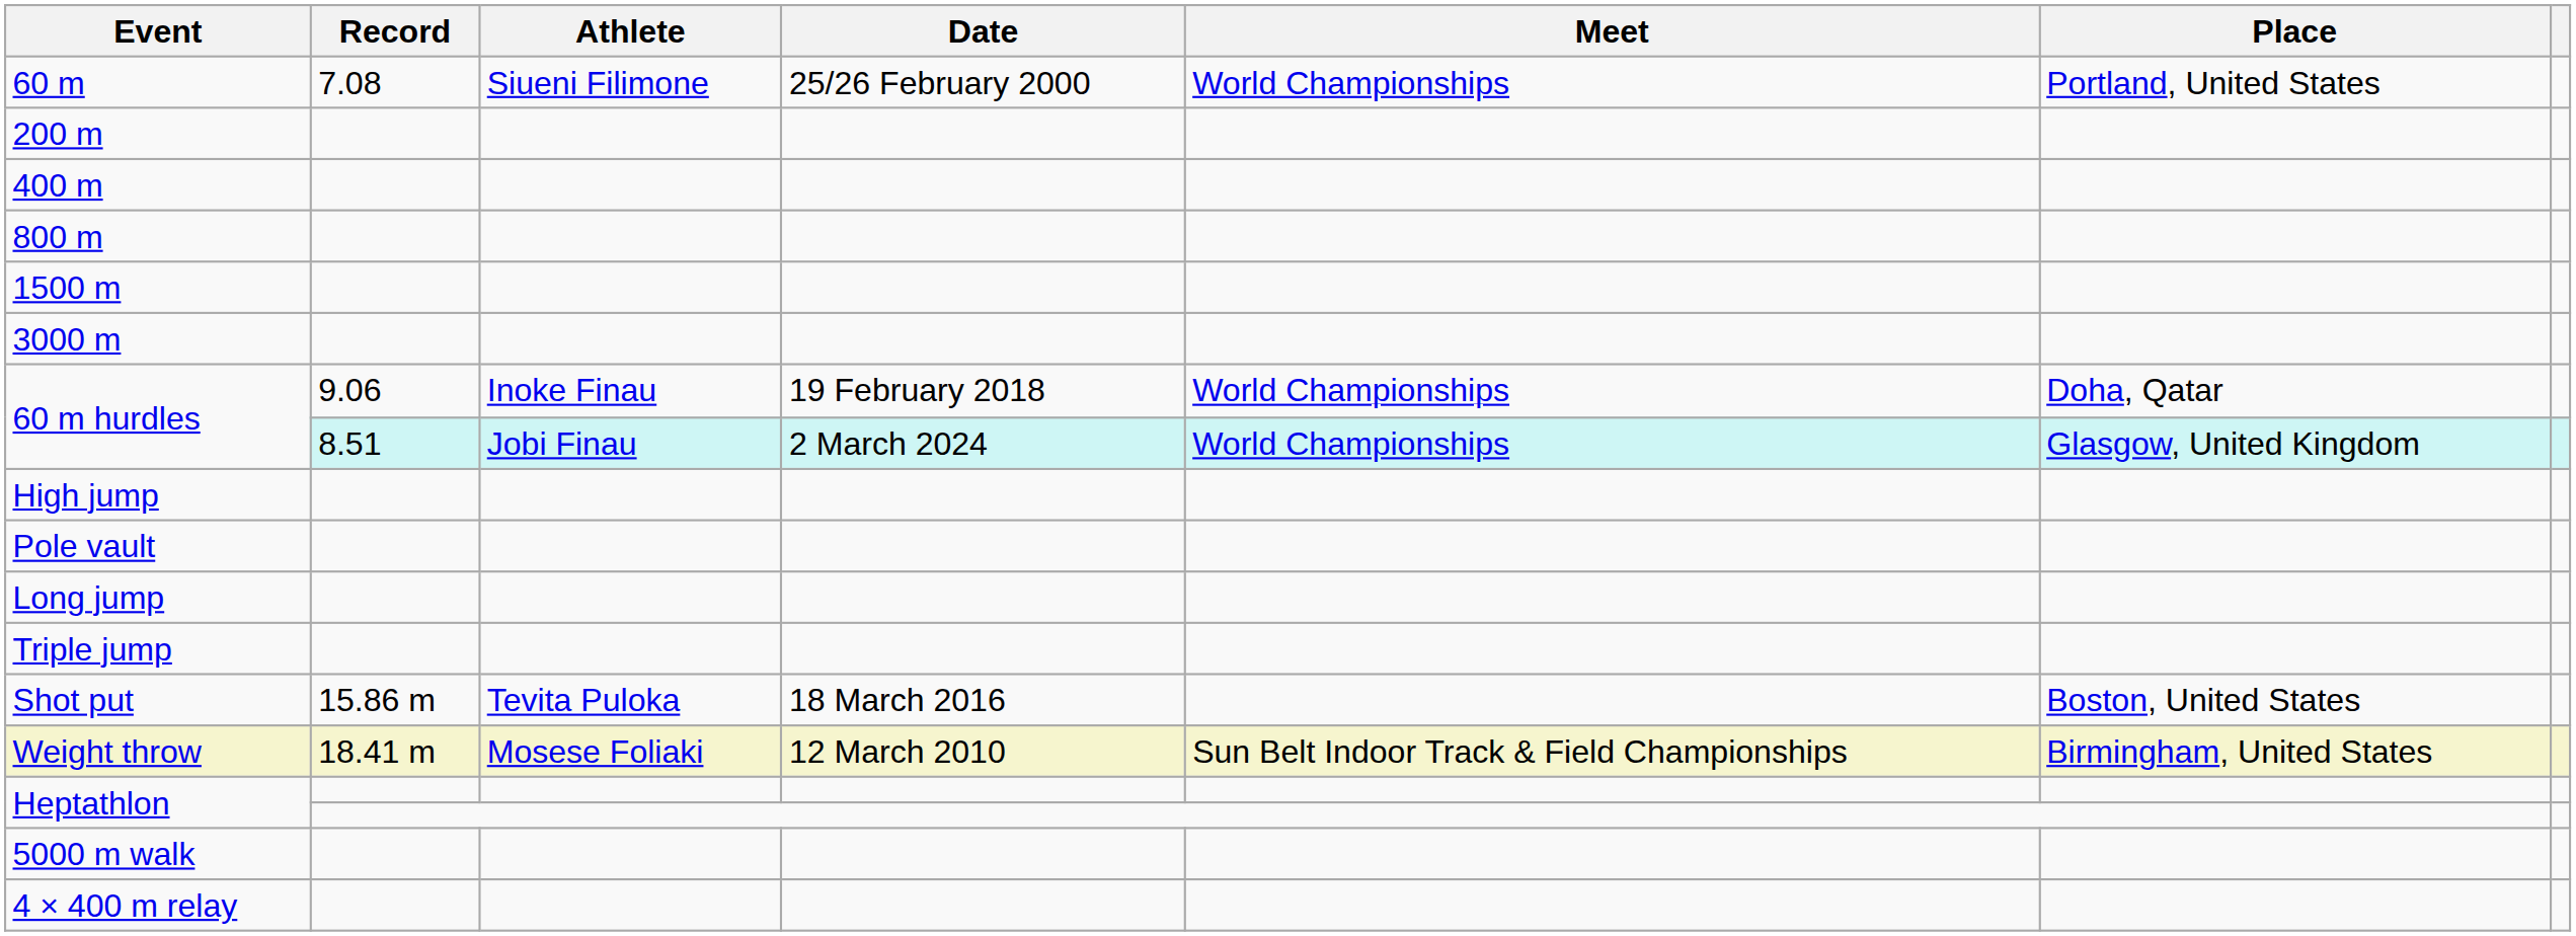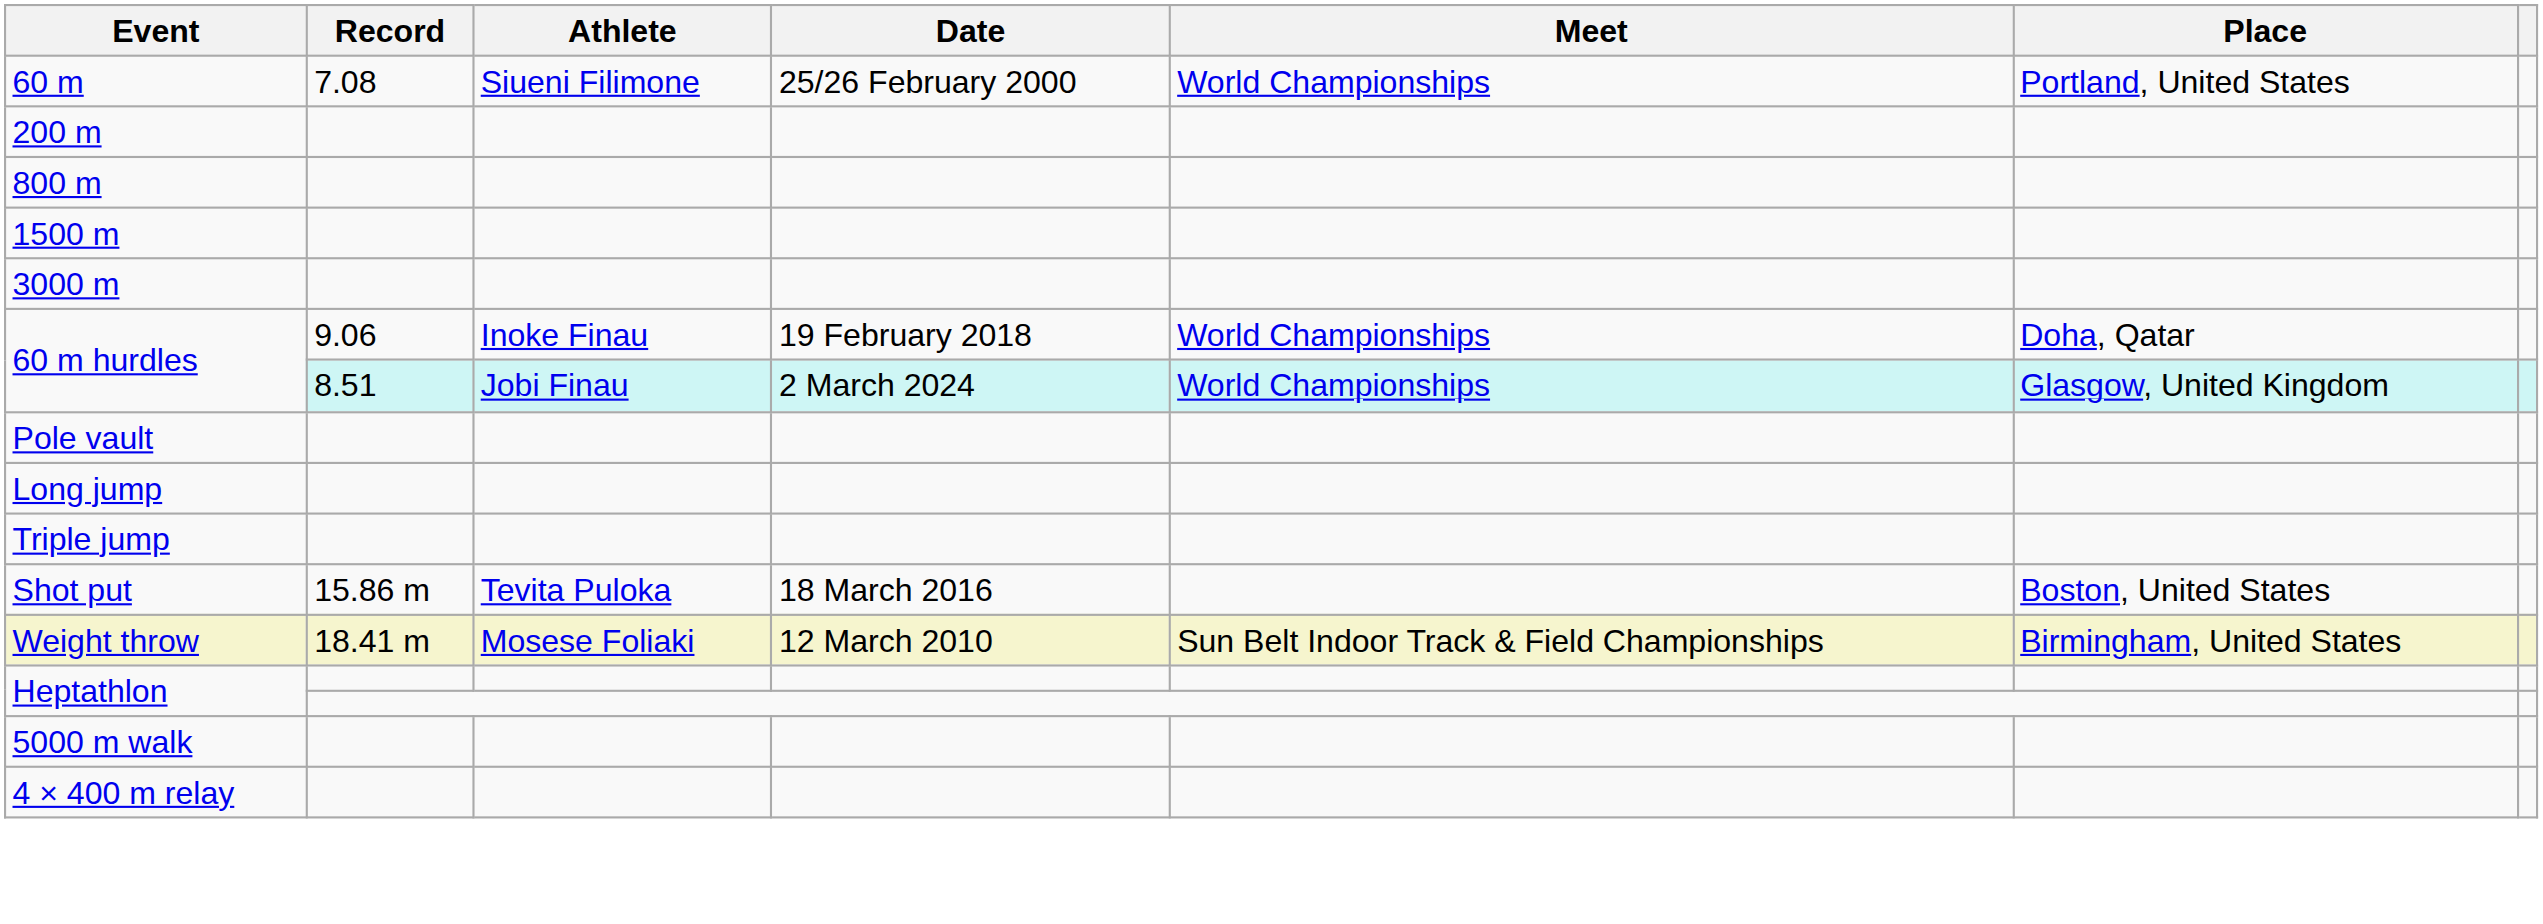 <table class="wikitable" style="font-size:95%; width: 95%;">
 <tr>
 <th>Event</th>
 <th>Record</th>
 <th>Athlete</th>
 <th>Date</th>
 <th>Meet</th>
 <th>Place</th>
 <th></th>
 </tr>
 <tr>
 <td><a href='#'>60 m</a></td>
 <td>7.08</td>
 <td><a href='#'>Siueni Filimone</a></td>
 <td>25/26 February 2000</td>
 <td><a href='#'>World Championships</a></td>
 <td><a href='#'>Portland</a>, United States</td>
 <td></td>
 </tr>
 <tr>
 <td><a href='#'>200 m</a></td>
-<td></td>
-<td></td>
-<td></td>
-<td></td>
-<td></td>
-<td></td>
-</tr>
-<tr>
-<td><a href='#'>400 m</a></td>
 <td></td>
 <td></td>
 <td></td>
 <td></td>
 <td></td>
 <td></td>
 </tr>
 <tr>
 <td><a href='#'>800 m</a></td>
 <td></td>
 <td></td>
 <td></td>
 <td></td>
 <td></td>
 <td></td>
 </tr>
 <tr>
 <td><a href='#'>1500 m</a></td>
 <td></td>
 <td></td>
 <td></td>
 <td></td>
 <td></td>
 <td></td>
 </tr>
 <tr>
 <td><a href='#'>3000 m</a></td>
 <td></td>
 <td></td>
 <td></td>
 <td></td>
 <td></td>
 <td></td>
 </tr>
 <tr>
 <td rowspan=2><a href='#'>60 m hurdles</a></td>
 <td>9.06</td>
 <td><a href='#'>Inoke Finau</a></td>
 <td>19 February 2018</td>
 <td><a href='#'>World Championships</a></td>
 <td><a href='#'>Doha</a>, Qatar</td>
 <td></td>
 </tr>
 <tr bgcolor=#CEF6F5>
 <td>8.51</td>
 <td><a href='#'>Jobi Finau</a></td>
 <td>2 March 2024</td>
 <td><a href='#'>World Championships</a></td>
 <td><a href='#'>Glasgow</a>, United Kingdom</td>
-<td></td>
-</tr>
-<tr>
-<td><a href='#'>High jump</a></td>
-<td></td>
-<td></td>
-<td></td>
-<td></td>
-<td></td>
 <td></td>
 </tr>
 <tr>
 <td><a href='#'>Pole vault</a></td>
 <td></td>
 <td></td>
 <td></td>
 <td></td>
 <td></td>
 <td></td>
 </tr>
 <tr>
 <td><a href='#'>Long jump</a></td>
 <td></td>
 <td></td>
 <td></td>
 <td></td>
 <td></td>
 <td></td>
 </tr>
 <tr>
 <td><a href='#'>Triple jump</a></td>
 <td></td>
 <td></td>
 <td></td>
 <td></td>
 <td></td>
 <td></td>
 </tr>
 <tr>
 <td><a href='#'>Shot put</a></td>
 <td>15.86 m</td>
 <td><a href='#'>Tevita Puloka</a></td>
 <td>18 March 2016</td>
 <td></td>
 <td><a href='#'>Boston</a>, United States</td>
 <td></td>
 </tr>
 <tr style="background:#f6F5CE;">
 <td><a href='#'>Weight throw</a></td>
 <td>18.41 m</td>
 <td><a href='#'>Mosese Foliaki</a></td>
 <td>12 March 2010</td>
 <td>Sun Belt Indoor Track & Field Championships</td>
 <td><a href='#'>Birmingham</a>, United States</td>
 <td></td>
 </tr>
 <tr>
 <td rowspan=2><a href='#'>Heptathlon</a></td>
 <td></td>
 <td></td>
 <td></td>
 <td></td>
 <td></td>
 <td></td>
 </tr>
 <tr>
 <td colspan=5></td>
 <td></td>
 </tr>
 <tr>
 <td><a href='#'>5000 m walk</a></td>
 <td></td>
 <td></td>
 <td></td>
 <td></td>
 <td></td>
 <td></td>
 </tr>
 <tr>
 <td><a href='#'>4 × 400 m relay</a></td>
 <td></td>
 <td></td>
 <td></td>
 <td></td>
 <td></td>
 <td></td>
 </tr>
 </table>
